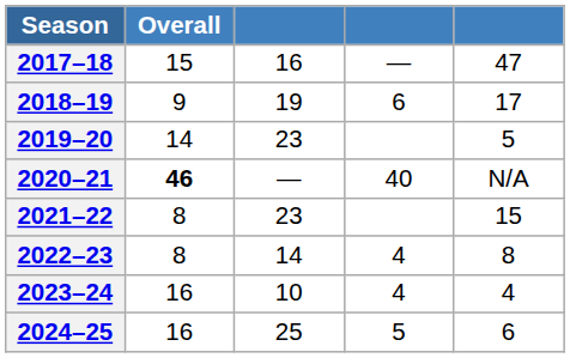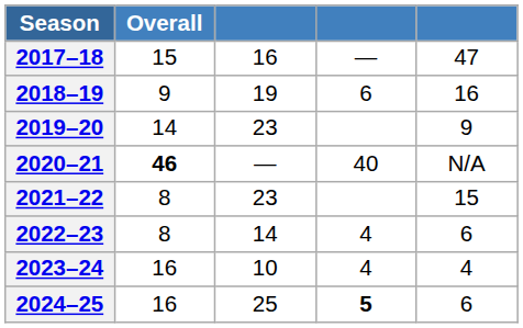 <table class="wikitable" style="font-size:86%; text-align:center; border:grey solid 1px; border-collapse:collapse; background:#ffffff;">
 <tr>
 <th style="background-color:#369; color:white; width:60px;"> Season </th>
 <th style="background-color:#4180be; color:white; width:55px;">Overall</th>
 <th style="background-color:#4180be; color:white; width:55px;"></th>
 <th style="background-color:#4180be; color:white; width:55px;"></th>
 <th style="background-color:#4180be; color:white; width:55px;"></th>
 </tr>
 <tr>
 <th scope="row" style="text-align:center;"><a href='#'>2017–18</a></th>
 <td align=center>15</td>
 <td align=center>16</td>
 <td align=center>—</td>
 <td align=center>47</td>
 </tr>
 <tr>
 <th scope=row align=center><a href='#'>2018–19</a></th>
 <td align=center>9</td>
 <td align=center>19</td>
 <td align=center>6</td>
-<td align=center>17</td>
+<td align=center>16</td>
 </tr>
 <tr>
 <th scope=row align=center><a href='#'>2019–20</a></th>
 <td align=center>14</td>
 <td align=center>23</td>
 <td align=center></td>
-<td align=center>5</td>
+<td align=center>9</td>
 </tr>
 <tr>
 <th scope=row align=center><a href='#'>2020–21</a></th>
 <td align=center><strong>46</strong></td>
 <td align=center>—</td>
 <td align=center>40</td>
 <td align=center>N/A</td>
 </tr>
 <tr>
 <th scope=row align=center><a href='#'>2021–22</a></th>
 <td align=center>8</td>
 <td align=center>23</td>
 <td align=center></td>
 <td align=center>15</td>
 </tr>
 <tr>
 <th scope=row align=center><a href='#'>2022–23</a></th>
 <td align=center>8</td>
 <td align=center>14</td>
 <td align=center>4</td>
-<td align=center>8</td>
+<td align=center>6</td>
 </tr>
 <tr>
 <th scope=row align=center><a href='#'>2023–24</a></th>
 <td align=center>16</td>
 <td align=center>10</td>
 <td align=center>4</td>
 <td align=center>4</td>
 </tr>
 <tr>
 <th scope=row align=center><a href='#'>2024–25</a></th>
 <td align=center>16</td>
 <td align=center>25</td>
-<td align=center>5</td>
+<td align=center><strong>5</strong></td>
 <td align=center>6</td>
 </tr>
 </table>
